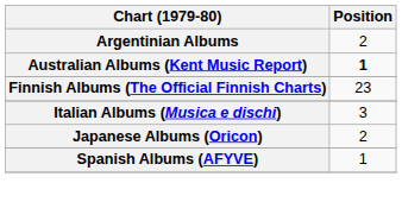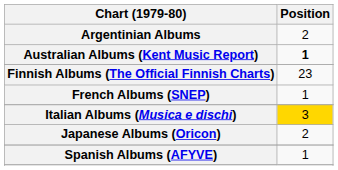 <table class="wikitable sortable plainrowheaders" style="text-align:center;">
 <tr>
 <th>Chart (1979-80)</th>
 <th>Position</th>
 </tr>
 <tr>
 <th scope="row">Argentinian Albums</th>
 <td align="center">2</td>
 </tr>
 <tr>
 <th scope="row">Australian Albums (<a href='#'>Kent Music Report</a>)</th>
 <td><strong>1</strong></td>
 </tr>
 <tr>
 </tr>
 <tr>
 </tr>
 <tr>
 </tr>
 <tr>
 <th scope="row">Finnish Albums (<a href='#'>The Official Finnish Charts</a>)</th>
 <td align="center">23</td>
 </tr>
 <tr>
+<th scope="row">French Albums (<a href='#'>SNEP</a>)</th>
+<td align="center">1</td>
+</tr>
+<tr>
 </tr>
 <tr>
 <th scope="row">Italian Albums (<em><a href='#'>Musica e dischi</a></em>)</th>
-<td style="text-align:center;">3</td>
+<td style="background: gold; text-align:center;">3</td>
 </tr>
 <tr>
 <th scope="row">Japanese Albums (<a href='#'>Oricon</a>)</th>
 <td align="center">2</td>
 </tr>
 <tr>
 </tr>
 <tr>
 </tr>
 <tr>
 <th scope="row">Spanish Albums (<a href='#'>AFYVE</a>)</th>
 <td>1</td>
 </tr>
 <tr>
 </tr>
 <tr>
 </tr>
 <tr>
 </tr>
 </table>
